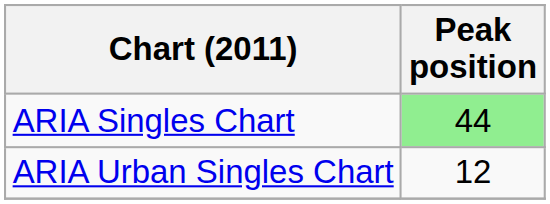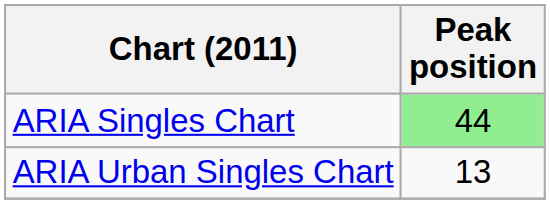 <table class="wikitable sortable">
 <tr>
 <th>Chart (2011)</th>
 <th>Peak<br>position</th>
 </tr>
 <tr>
 <td><a href='#'>ARIA Singles Chart</a></td>
 <td style="background: lightgreen; text-align:center;">44</td>
 </tr>
 <tr>
 <td><a href='#'>ARIA Urban Singles Chart</a></td>
-<td style="text-align:center;">12</td>
+<td style="text-align:center;">13</td>
 </tr>
 <tr>
 </tr>
 </table>
